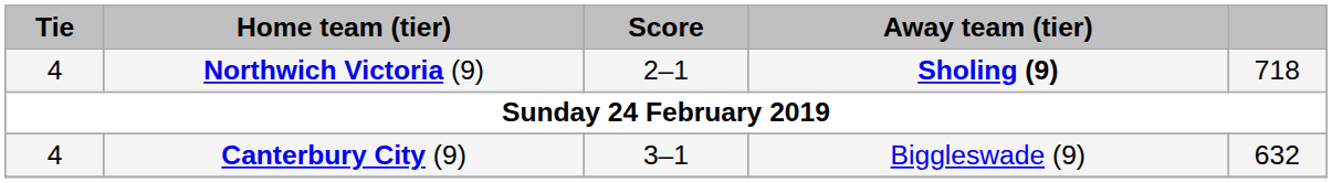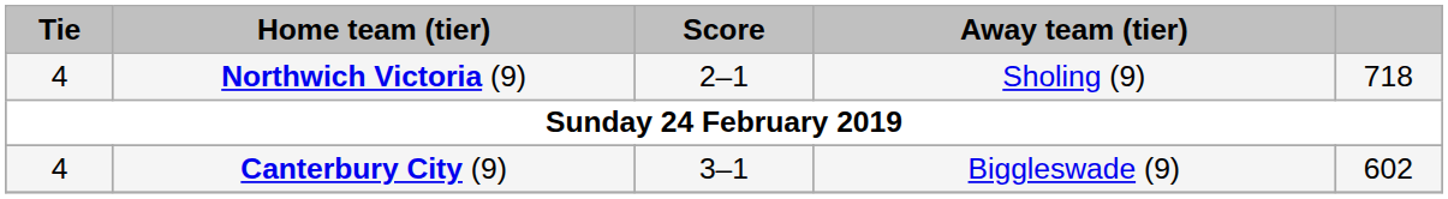 <table class="wikitable" style="width: 700px; background:WhiteSmoke; text-align:center; font-size:90%">
 <tr>
 <td scope="col" style="width:  7.50%; background:silver;"><strong>Tie</strong></td>
 <td scope="col" style="width: 36.25%; background:silver;"><strong>Home team (tier)</strong></td>
 <td scope="col" style="width: 12.50%; background:silver;"><strong>Score</strong></td>
 <td scope="col" style="width: 36.25%; background:silver;"><strong>Away team (tier)</strong></td>
 <td scope="col" style="width:  7.50%; background:silver;"><strong></strong></td>
 </tr>
 <tr>
 <td>4</td>
 <td><strong><a href='#'>Northwich Victoria</a></strong> (9)</td>
 <td>2–1</td>
-<td><strong><a href='#'>Sholing</a> (9)</strong></td>
+<td><a href='#'>Sholing</a> (9)</td>
 <td>718</td>
 </tr>
 <tr>
 <td colspan="5" style= background:White><strong>Sunday 24 February 2019</strong></td>
 </tr>
 <tr>
 <td>4</td>
 <td><strong><a href='#'>Canterbury City</a></strong> (9)</td>
 <td>3–1 </td>
 <td><a href='#'>Biggleswade</a> (9)</td>
-<td>632</td>
+<td>602</td>
 </tr>
 <tr>
 </tr>
 </table>
